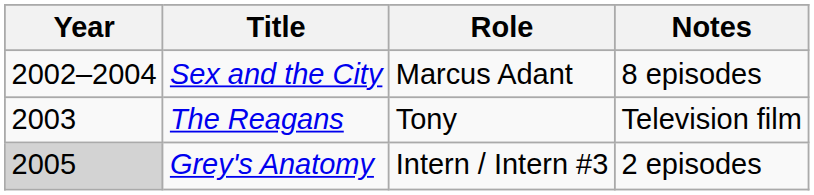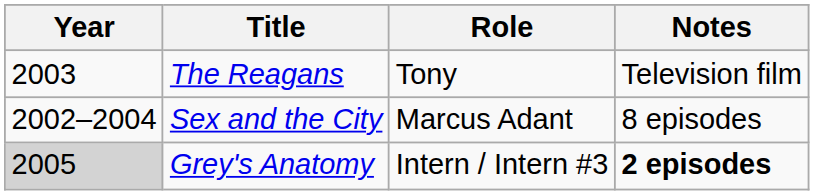 <table class="wikitable sortable">
 <tr>
 <th>Year</th>
 <th>Title</th>
 <th>Role</th>
 <th>Notes</th>
 </tr>
 <tr>
+<td>2003</td>
+<td><em><a href='#'>The Reagans</a></em></td>
+<td>Tony</td>
+<td>Television film</td>
+</tr>
+<tr>
 <td>2002–2004</td>
 <td><em><a href='#'>Sex and the City</a></em></td>
 <td>Marcus Adant</td>
 <td>8 episodes</td>
 </tr>
 <tr>
-<td>2003</td>
-<td><em><a href='#'>The Reagans</a></em></td>
-<td>Tony</td>
-<td>Television film</td>
-</tr>
-<tr>
 <td style="background: lightgrey;">2005</td>
 <td><em><a href='#'>Grey's Anatomy</a></em></td>
 <td>Intern / Intern #3</td>
-<td>2 episodes</td>
+<td><strong>2 episodes</strong></td>
 </tr>
 </table>
